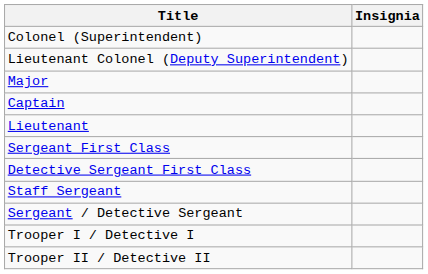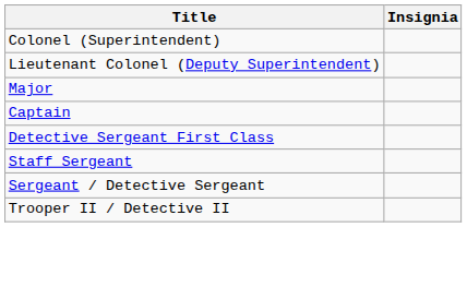 <table border="1" cellspacing="0" cellpadding="5" style="border-collapse:collapse;" class="wikitable">
 <tr>
 <th>Title</th>
 <th>Insignia</th>
 </tr>
 <tr>
 <td>Colonel (Superintendent)</td>
 <td></td>
 </tr>
 <tr>
 <td>Lieutenant Colonel (<a href='#'>Deputy Superintendent</a>)</td>
 <td></td>
 </tr>
 <tr>
 <td><a href='#'>Major</a></td>
 <td></td>
 </tr>
 <tr>
 <td><a href='#'>Captain</a></td>
 <td></td>
 </tr>
 <tr>
-<td><a href='#'>Lieutenant</a></td>
-<td></td>
-</tr>
-<tr>
-<td><a href='#'>Sergeant First Class</a></td>
-<td></td>
-</tr>
-<tr>
 <td><a href='#'>Detective Sergeant First Class</a></td>
 <td></td>
 </tr>
 <tr>
 <td><a href='#'>Staff Sergeant</a></td>
 <td></td>
 </tr>
 <tr>
 <td><a href='#'>Sergeant</a>  /  Detective Sergeant</td>
 <td></td>
 </tr>
 <tr>
-<td>Trooper I  /  Detective I</td>
-<td></td>
-</tr>
-<tr>
 <td>Trooper II  / Detective II</td>
 <td></td>
 </tr>
 </table>
